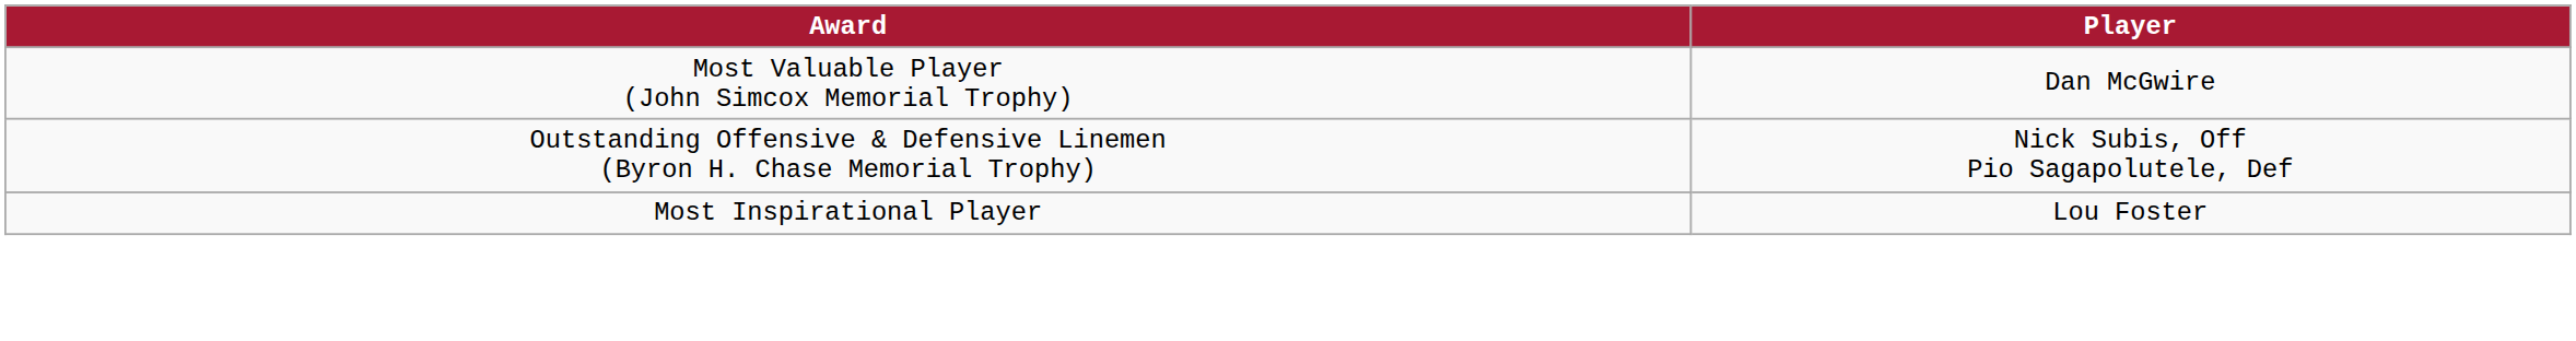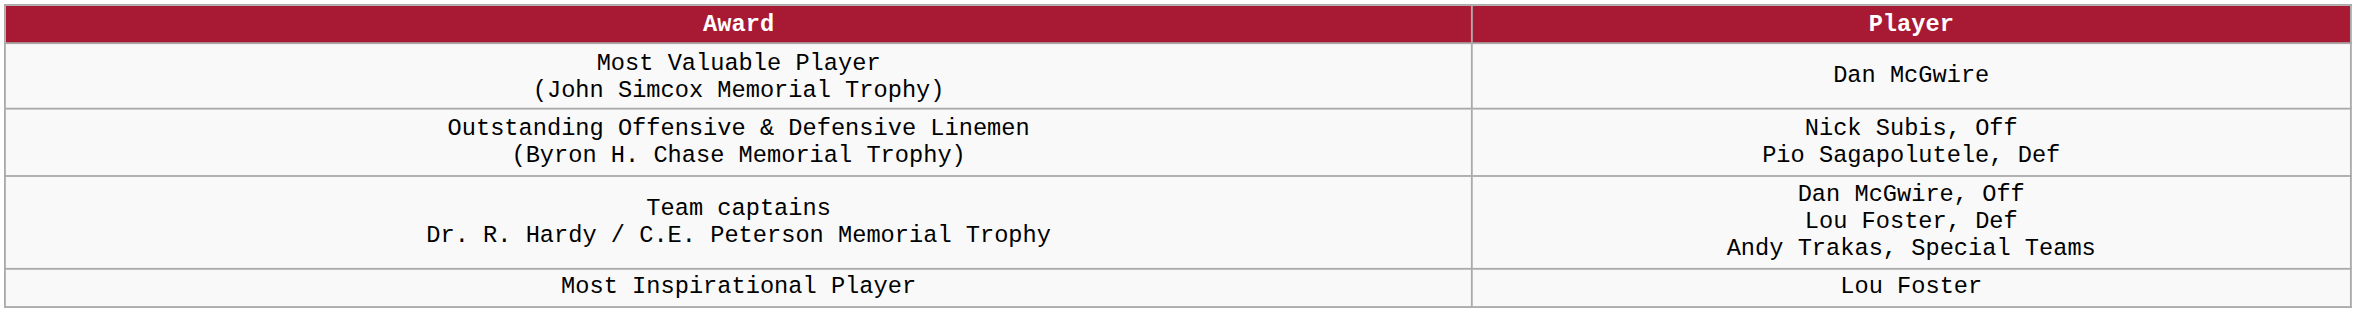 <table class="wikitable" width="65%">
 <tr>
 <th style="background:#A81933;color:#FFFFFF;">Award</th>
 <th style="background:#A81933;color:#FFFFFF;">Player</th>
 </tr>
 <tr align="center" bgcolor="">
 <td>Most Valuable Player<br>(John Simcox Memorial Trophy)</td>
 <td>Dan McGwire</td>
 </tr>
 <tr align="center" bgcolor="">
 <td>Outstanding Offensive & Defensive Linemen<br>(Byron H. Chase Memorial Trophy)</td>
 <td>Nick Subis, Off<br>Pio Sagapolutele, Def</td>
 </tr>
 <tr align="center" bgcolor="">
+<td>Team captains<br>Dr. R. Hardy / C.E. Peterson Memorial Trophy</td>
+<td>Dan McGwire, Off<br>Lou Foster, Def<br>Andy Trakas, Special Teams</td>
+</tr>
+<tr align="center" bgcolor="">
 <td>Most Inspirational Player</td>
 <td>Lou Foster</td>
 </tr>
 </table>
